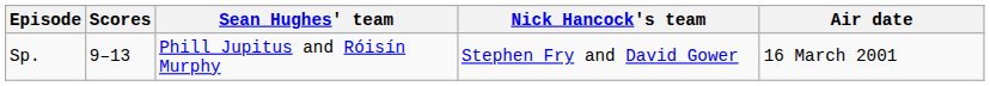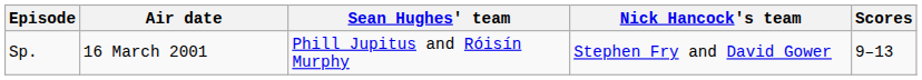 <table class="wikitable" style="width:745px;">
 <tr>
 <th style="width:5%;">Episode</th>
-<th style="width:6%;">Scores</th>
+<th style="width:23%;">Air date</th>
 <th style="width:31%;"><a href='#'>Sean Hughes</a>' team</th>
 <th style="width:31%;"><a href='#'>Nick Hancock</a>'s team</th>
-<th style="width:23%;">Air date</th>
+<th style="width:6%;">Scores</th>
 </tr>
 <tr>
 <td>Sp.</td>
-<td>9–13</td>
+<td>16 March 2001</td>
 <td><a href='#'>Phill Jupitus</a> and <a href='#'>Róisín Murphy</a></td>
 <td><a href='#'>Stephen Fry</a> and <a href='#'>David Gower</a></td>
-<td>16 March 2001</td>
+<td>9–13</td>
 </tr>
 </table>
